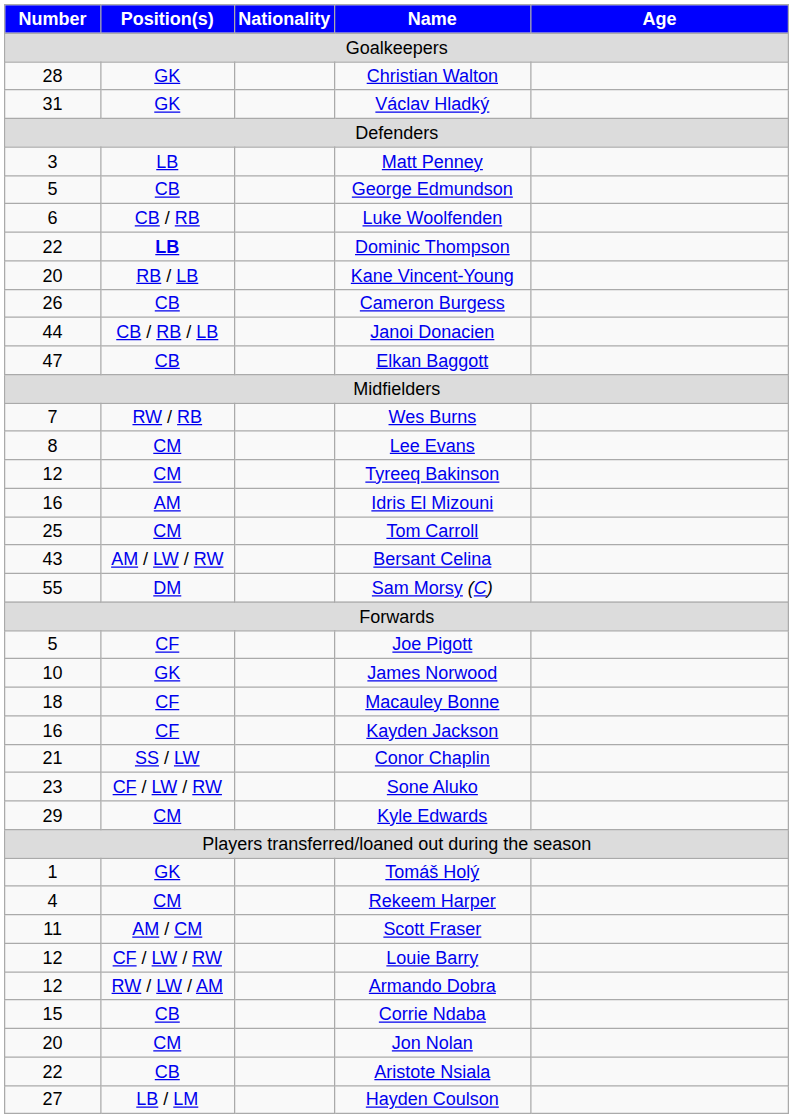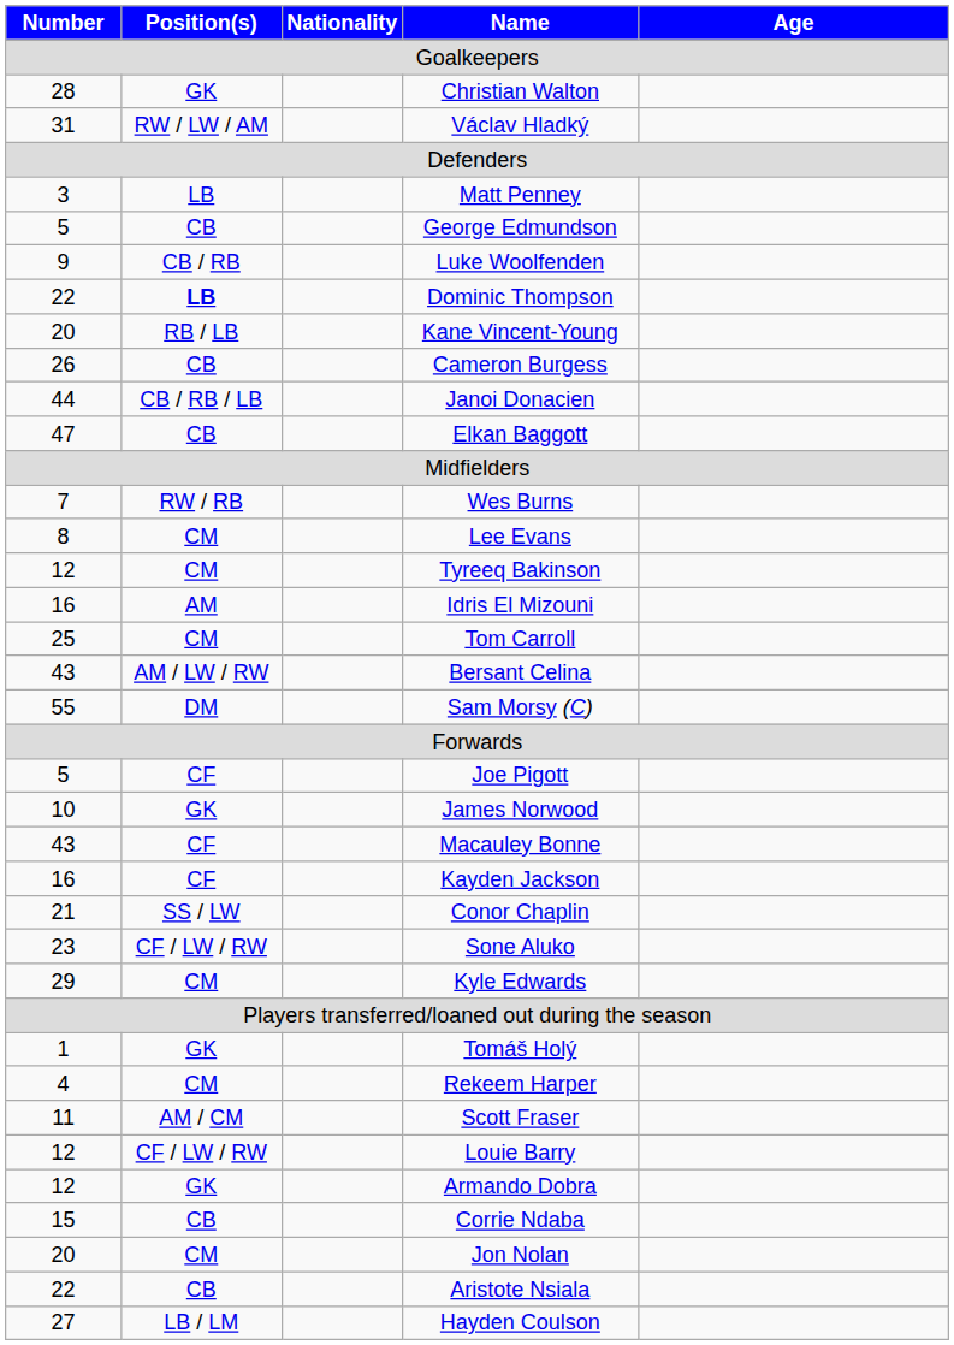 <table class="wikitable"  style="text-align:center; font-size:90%; ">
 <tr>
 <th style="background:blue; color:white; width:70px;">Number</th>
 <th style="background:blue; color:white; width:100px;">Position(s)</th>
 <th style="background:blue; color:white; width:50px;">Nationality</th>
 <th style="background:blue; color:white; width:150px;">Name</th>
 <th style="background:blue; color:white; width:200px;">Age</th>
 </tr>
 <tr>
 <td colspan=14 style=background:#dcdcdc; text-align:center>Goalkeepers</td>
 </tr>
 <tr>
 <td>28</td>
 <td><a href='#'>GK</a></td>
 <td></td>
 <td><a href='#'>Christian Walton</a></td>
 <td></td>
 </tr>
 <tr>
 <td>31</td>
-<td><a href='#'>GK</a></td>
+<td><a href='#'>RW</a> / <a href='#'>LW</a> / <a href='#'>AM</a></td>
 <td></td>
 <td><a href='#'>Václav Hladký</a></td>
 <td></td>
 </tr>
 <tr>
 <td colspan=14 style=background:#dcdcdc; text-align:center>Defenders</td>
 </tr>
 <tr>
 <td>3</td>
 <td><a href='#'>LB</a></td>
 <td></td>
 <td><a href='#'>Matt Penney</a></td>
 <td></td>
 </tr>
 <tr>
 <td>5</td>
 <td><a href='#'>CB</a></td>
 <td></td>
 <td><a href='#'>George Edmundson</a></td>
 <td></td>
 </tr>
 <tr>
-<td>6</td>
+<td>9</td>
 <td><a href='#'>CB</a> / <a href='#'>RB</a></td>
 <td></td>
 <td><a href='#'>Luke Woolfenden</a></td>
 <td></td>
 </tr>
 <tr>
 <td>22</td>
 <td><strong><a href='#'>LB</a></strong></td>
 <td></td>
 <td><a href='#'>Dominic Thompson</a></td>
 <td></td>
 </tr>
 <tr>
 <td>20</td>
 <td><a href='#'>RB</a> / <a href='#'>LB</a></td>
 <td></td>
 <td><a href='#'>Kane Vincent-Young</a></td>
 <td></td>
 </tr>
 <tr>
 <td>26</td>
 <td><a href='#'>CB</a></td>
 <td></td>
 <td><a href='#'>Cameron Burgess</a></td>
 <td></td>
 </tr>
 <tr>
 <td>44</td>
 <td><a href='#'>CB</a> / <a href='#'>RB</a> / <a href='#'>LB</a></td>
 <td></td>
 <td><a href='#'>Janoi Donacien</a></td>
 <td></td>
 </tr>
 <tr>
 <td>47</td>
 <td><a href='#'>CB</a></td>
 <td></td>
 <td><a href='#'>Elkan Baggott</a></td>
 <td></td>
 </tr>
 <tr>
 <td colspan=14 style=background:#dcdcdc; text-align:center>Midfielders</td>
 </tr>
 <tr>
 <td>7</td>
 <td><a href='#'>RW</a> / <a href='#'>RB</a></td>
 <td></td>
 <td><a href='#'>Wes Burns</a></td>
 <td></td>
 </tr>
 <tr>
 <td>8</td>
 <td><a href='#'>CM</a></td>
 <td></td>
 <td><a href='#'>Lee Evans</a></td>
 <td></td>
 </tr>
 <tr>
 <td>12</td>
 <td><a href='#'>CM</a></td>
 <td></td>
 <td><a href='#'>Tyreeq Bakinson</a></td>
 <td></td>
 </tr>
 <tr>
 <td>16</td>
 <td><a href='#'>AM</a></td>
 <td></td>
 <td><a href='#'>Idris El Mizouni</a></td>
 <td></td>
 </tr>
 <tr>
 <td>25</td>
 <td><a href='#'>CM</a></td>
 <td></td>
 <td><a href='#'>Tom Carroll</a></td>
 <td></td>
 </tr>
 <tr>
 <td>43</td>
 <td><a href='#'>AM</a> / <a href='#'>LW</a> / <a href='#'>RW</a></td>
 <td></td>
 <td><a href='#'>Bersant Celina</a></td>
 <td></td>
 </tr>
 <tr>
 <td>55</td>
 <td><a href='#'>DM</a></td>
 <td></td>
 <td><a href='#'>Sam Morsy</a> <em>(<a href='#'>C</a>)</em></td>
 <td></td>
 </tr>
 <tr>
 <td colspan=14 style=background:#dcdcdc; text-align:center>Forwards</td>
 </tr>
 <tr>
 <td>5</td>
 <td><a href='#'>CF</a></td>
 <td></td>
 <td><a href='#'>Joe Pigott</a></td>
 <td></td>
 </tr>
 <tr>
 <td>10</td>
 <td><a href='#'>GK</a></td>
 <td></td>
 <td><a href='#'>James Norwood</a></td>
 <td></td>
 </tr>
 <tr>
-<td>18</td>
+<td>43</td>
 <td><a href='#'>CF</a></td>
 <td></td>
 <td><a href='#'>Macauley Bonne</a></td>
 <td></td>
 </tr>
 <tr>
 <td>16</td>
 <td><a href='#'>CF</a></td>
 <td></td>
 <td><a href='#'>Kayden Jackson</a></td>
 <td></td>
 </tr>
 <tr>
 <td>21</td>
 <td><a href='#'>SS</a> / <a href='#'>LW</a></td>
 <td></td>
 <td><a href='#'>Conor Chaplin</a></td>
 <td></td>
 </tr>
 <tr>
 <td>23</td>
 <td><a href='#'>CF</a> / <a href='#'>LW</a> / <a href='#'>RW</a></td>
 <td></td>
 <td><a href='#'>Sone Aluko</a></td>
 <td></td>
 </tr>
 <tr>
 <td>29</td>
 <td><a href='#'>CM</a></td>
 <td></td>
 <td><a href='#'>Kyle Edwards</a></td>
 <td></td>
 </tr>
 <tr>
 <td colspan=14 style=background:#dcdcdc; text-align:center>Players transferred/loaned out during the season</td>
 </tr>
 <tr>
 <td>1</td>
 <td><a href='#'>GK</a></td>
 <td></td>
 <td><a href='#'>Tomáš Holý</a></td>
 <td></td>
 </tr>
 <tr>
 <td>4</td>
 <td><a href='#'>CM</a></td>
 <td></td>
 <td><a href='#'>Rekeem Harper</a></td>
 <td></td>
 </tr>
 <tr>
 <td>11</td>
 <td><a href='#'>AM</a> / <a href='#'>CM</a></td>
 <td></td>
 <td><a href='#'>Scott Fraser</a></td>
 <td></td>
 </tr>
 <tr>
 <td>12</td>
 <td><a href='#'>CF</a> / <a href='#'>LW</a> / <a href='#'>RW</a></td>
 <td></td>
 <td><a href='#'>Louie Barry</a></td>
 <td></td>
 </tr>
 <tr>
 <td>12</td>
-<td><a href='#'>RW</a> / <a href='#'>LW</a> / <a href='#'>AM</a></td>
+<td><a href='#'>GK</a></td>
 <td></td>
 <td><a href='#'>Armando Dobra</a></td>
 <td></td>
 </tr>
 <tr>
 <td>15</td>
 <td><a href='#'>CB</a></td>
 <td></td>
 <td><a href='#'>Corrie Ndaba</a></td>
 <td></td>
 </tr>
 <tr>
 <td>20</td>
 <td><a href='#'>CM</a></td>
 <td></td>
 <td><a href='#'>Jon Nolan</a></td>
 <td></td>
 </tr>
 <tr>
 <td>22</td>
 <td><a href='#'>CB</a></td>
 <td></td>
 <td><a href='#'>Aristote Nsiala</a></td>
 <td></td>
 </tr>
 <tr>
 <td>27</td>
 <td><a href='#'>LB</a> / <a href='#'>LM</a></td>
 <td></td>
 <td><a href='#'>Hayden Coulson</a></td>
 <td></td>
 </tr>
 </table>
